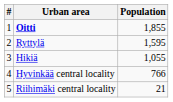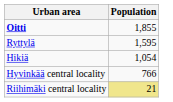 <table class="wikitable sortable">
 <tr>
-<th>#</th>
 <th>Urban area</th>
 <th>Population</th>
 </tr>
 <tr>
-<td align="center">1</td>
 <td><strong><a href='#'>Oitti</a></strong></td>
 <td align="right">1,855</td>
 </tr>
 <tr>
-<td align="center">2</td>
 <td><a href='#'>Ryttylä</a></td>
 <td align="right">1,595</td>
 </tr>
 <tr>
-<td align="center">3</td>
 <td><a href='#'>Hikiä</a></td>
-<td align="right">1,055</td>
+<td align="right">1,054</td>
 </tr>
 <tr>
-<td align="center">4</td>
 <td><a href='#'>Hyvinkää</a> central locality</td>
 <td align="right">766</td>
 </tr>
 <tr>
-<td align="center">5</td>
 <td><a href='#'>Riihimäki</a> central locality</td>
-<td align="right">21</td>
+<td align="right" style="background: khaki;">21</td>
 </tr>
 </table>
